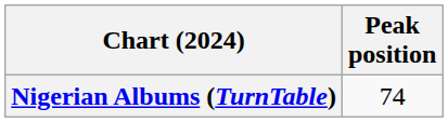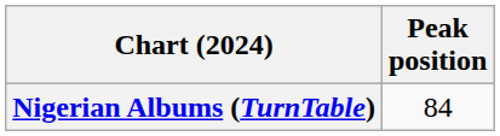 <table class="wikitable plainrowheaders" style="text-align:center">
 <tr>
 <th scope="col">Chart (2024)</th>
 <th scope="col">Peak<br>position</th>
 </tr>
 <tr>
 <th scope="row"><a href='#'>Nigerian Albums</a> (<em><a href='#'>TurnTable</a></em>)</th>
-<td>74</td>
+<td>84</td>
 </tr>
 </table>
